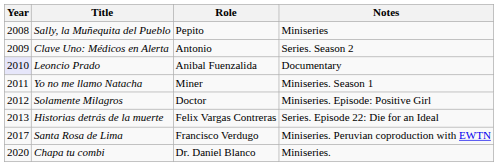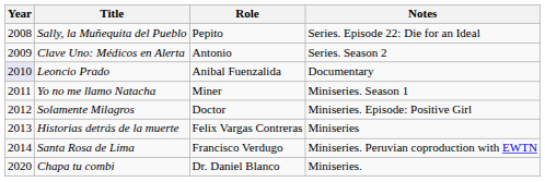 <table class="wikitable sortable">
 <tr>
 <th>Year</th>
 <th>Title</th>
 <th>Role</th>
 <th class="unsortable">Notes</th>
 </tr>
 <tr>
 <td>2008</td>
 <td><em>Sally, la Muñequita del Pueblo</em></td>
 <td>Pepito</td>
-<td>Miniseries</td>
+<td>Series. Episode 22: Die for an Ideal</td>
 </tr>
 <tr>
 <td>2009</td>
 <td><em>Clave Uno: Médicos en Alerta</em></td>
 <td>Antonio</td>
 <td>Series. Season 2</td>
 </tr>
 <tr>
 <td style="background: lavender;">2010</td>
 <td><em>Leoncio Prado</em></td>
 <td>Anibal Fuenzalida</td>
 <td>Documentary</td>
 </tr>
 <tr>
 <td>2011</td>
 <td><em>Yo no me llamo Natacha</em></td>
 <td>Miner</td>
 <td>Miniseries. Season 1</td>
 </tr>
 <tr>
 <td>2012</td>
 <td><em>Solamente Milagros</em></td>
 <td>Doctor</td>
 <td>Miniseries. Episode: Positive Girl</td>
 </tr>
 <tr>
 <td>2013</td>
 <td><em>Historias detrás de la muerte</em></td>
 <td>Felix Vargas Contreras</td>
-<td>Series. Episode 22: Die for an Ideal</td>
+<td>Miniseries</td>
 </tr>
 <tr>
-<td>2017</td>
+<td>2014</td>
 <td><em>Santa Rosa de Lima</em></td>
 <td>Francisco Verdugo</td>
 <td>Miniseries. Peruvian coproduction with <a href='#'>EWTN</a></td>
 </tr>
 <tr>
 <td>2020</td>
 <td><em>Chapa tu combi</em></td>
 <td>Dr. Daniel Blanco</td>
 <td>Miniseries.</td>
 </tr>
 </table>
